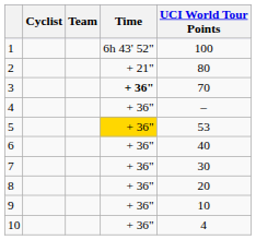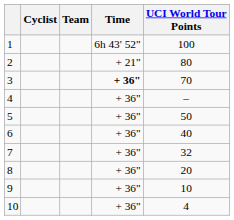 <table class="wikitable">
 <tr style="background:#ccccff;">
 <th></th>
 <th>Cyclist</th>
 <th>Team</th>
 <th>Time</th>
 <th><a href='#'>UCI World Tour</a><br>Points</th>
 </tr>
 <tr>
 <td>1</td>
 <td></td>
 <td></td>
 <td align="right">6h 43' 52"</td>
 <td align="center">100</td>
 </tr>
 <tr>
 <td>2</td>
 <td></td>
 <td></td>
 <td align="right">+ 21"</td>
 <td align="center">80</td>
 </tr>
 <tr>
 <td>3</td>
 <td></td>
 <td></td>
 <td align="right"><strong>+ 36"</strong></td>
 <td align="center">70</td>
 </tr>
 <tr>
 <td>4</td>
 <td></td>
 <td></td>
 <td align="right">+ 36"</td>
 <td align="center">–</td>
 </tr>
 <tr>
 <td>5</td>
 <td></td>
 <td></td>
-<td align="right" style="background: gold;">+ 36"</td>
-<td align="center">53</td>
+<td align="right">+ 36"</td>
+<td align="center">50</td>
 </tr>
 <tr>
 <td>6</td>
 <td></td>
 <td></td>
 <td align="right">+ 36"</td>
 <td align="center">40</td>
 </tr>
 <tr>
 <td>7</td>
 <td></td>
 <td></td>
 <td align="right">+ 36"</td>
-<td align="center">30</td>
+<td align="center">32</td>
 </tr>
 <tr>
 <td>8</td>
 <td></td>
 <td></td>
 <td align="right">+ 36"</td>
 <td align="center">20</td>
 </tr>
 <tr>
 <td>9</td>
 <td></td>
 <td></td>
 <td align="right">+ 36"</td>
 <td align="center">10</td>
 </tr>
 <tr>
 <td>10</td>
 <td></td>
 <td></td>
 <td align="right">+ 36"</td>
 <td align="center">4</td>
 </tr>
 </table>
